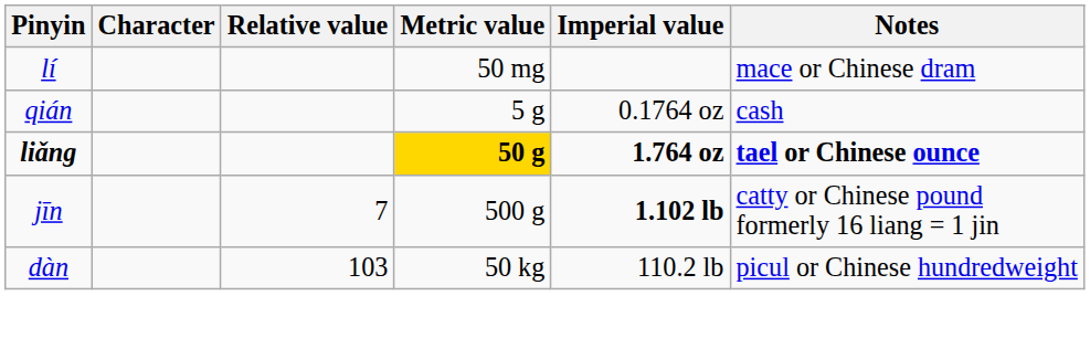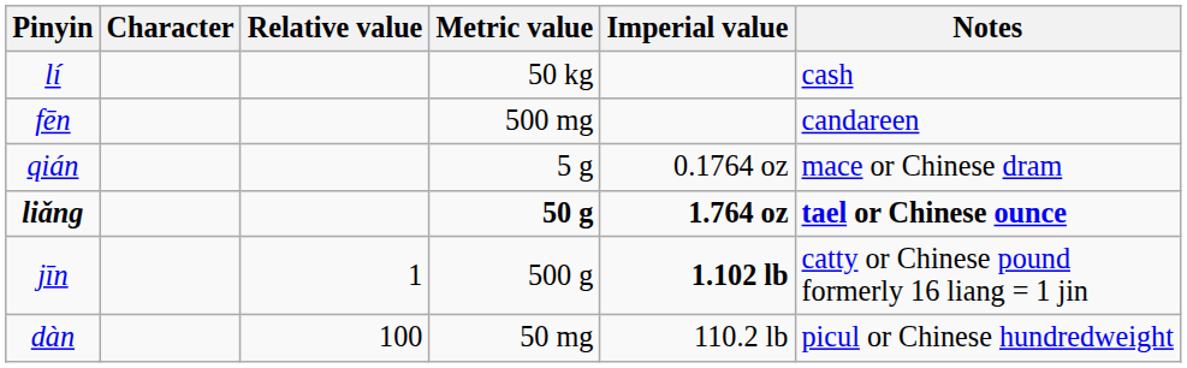 <table class="wikitable">
 <tr>
 <th>Pinyin</th>
 <th>Character</th>
 <th>Relative value</th>
 <th>Metric value</th>
 <th>Imperial value</th>
 <th>Notes</th>
 </tr>
 <tr>
 <td align=center><em><a href='#'>lí</a></em></td>
 <td align=right></td>
 <td align=right></td>
-<td align=right>50 mg</td>
+<td align=right>50 kg</td>
 <td align=right></td>
-<td align=left><a href='#'>mace</a> or Chinese <a href='#'>dram</a></td>
+<td align=left><a href='#'>cash</a></td>
+</tr>
+<tr>
+<td align=center><em><a href='#'>fēn</a></em></td>
+<td align=right></td>
+<td align=right></td>
+<td align=right>500 mg</td>
+<td align=right></td>
+<td align=left><a href='#'>candareen</a></td>
 </tr>
 <tr>
 <td align=center><em><a href='#'>qián</a></em></td>
 <td align=right></td>
 <td align=right></td>
 <td align=right>5 g</td>
 <td align=right>0.1764 oz</td>
-<td align=left><a href='#'>cash</a></td>
+<td align=left><a href='#'>mace</a> or Chinese <a href='#'>dram</a></td>
 </tr>
 <tr>
 <td align=center><strong><em>liǎng</em></strong></td>
 <td align=right><strong></strong></td>
 <td align=right><strong></strong></td>
-<td align=right style="background: gold;"><strong>50 g</strong></td>
+<td align=right><strong>50 g</strong></td>
 <td align=right><strong>1.764 oz</strong></td>
 <td align=left><strong><a href='#'>tael</a> or Chinese <a href='#'>ounce</a></strong></td>
 </tr>
 <tr>
 <td align=center><em><a href='#'>jīn</a></em></td>
 <td align=right></td>
-<td align=right>7</td>
+<td align=right>1</td>
 <td align=right>500 g</td>
 <td align=right><strong>1.102 lb</strong></td>
 <td align=left><a href='#'>catty</a> or Chinese <a href='#'>pound</a><br> formerly 16 liang = 1 jin</td>
 </tr>
 <tr>
 <td align=center><em><a href='#'>dàn</a></em></td>
 <td align=right></td>
-<td align=right>103</td>
-<td align=right>50 kg</td>
+<td align=right>100</td>
+<td align=right>50 mg</td>
 <td align=right>110.2 lb</td>
 <td align=left><a href='#'>picul</a> or Chinese <a href='#'>hundredweight</a></td>
 </tr>
 </table>
